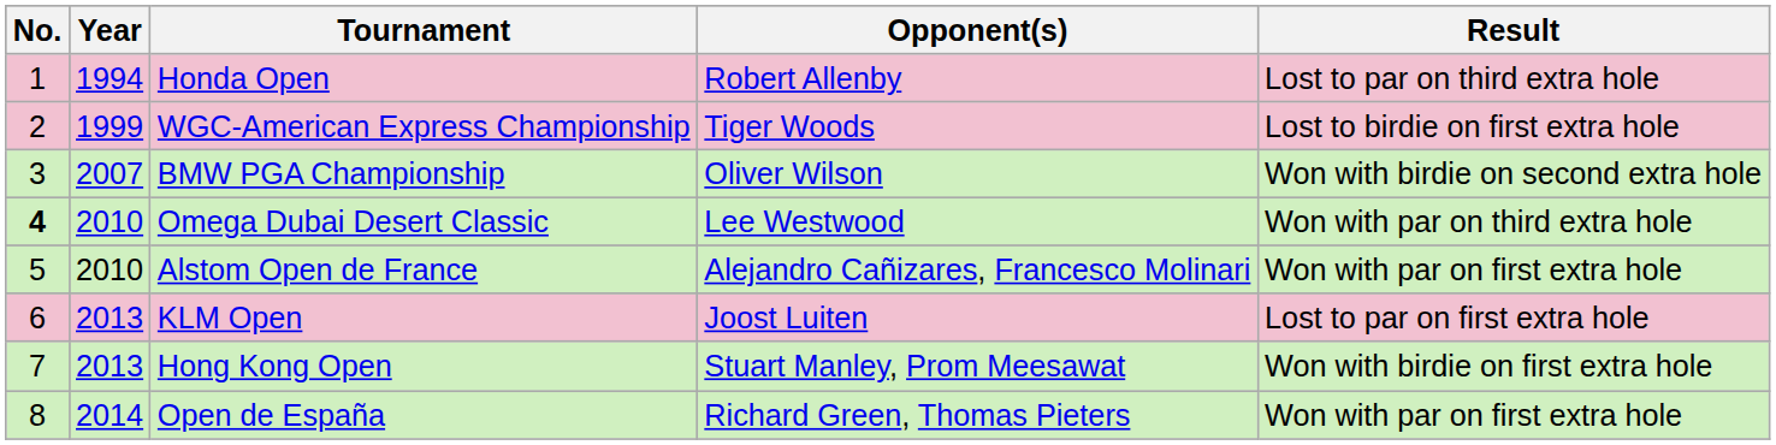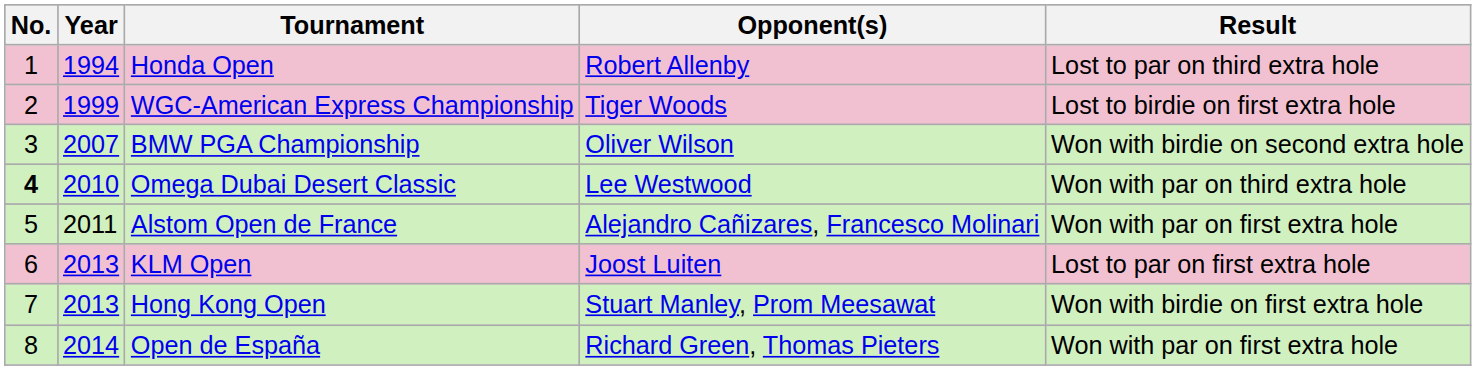 <table class="wikitable" style="font-size:95%;">
 <tr>
 <th>No.</th>
 <th>Year</th>
 <th>Tournament</th>
 <th>Opponent(s)</th>
 <th>Result</th>
 </tr>
 <tr style="background:#F2C1D1;">
 <td align=center>1</td>
 <td><a href='#'>1994</a></td>
 <td><a href='#'>Honda Open</a></td>
 <td> <a href='#'>Robert Allenby</a></td>
 <td>Lost to par on third extra hole</td>
 </tr>
 <tr style="background:#F2C1D1;">
 <td align=center>2</td>
 <td><a href='#'>1999</a></td>
 <td><a href='#'>WGC-American Express Championship</a></td>
 <td> <a href='#'>Tiger Woods</a></td>
 <td>Lost to birdie on first extra hole</td>
 </tr>
 <tr style="background:#D0F0C0;">
 <td align=center>3</td>
 <td><a href='#'>2007</a></td>
 <td><a href='#'>BMW PGA Championship</a></td>
 <td> <a href='#'>Oliver Wilson</a></td>
 <td>Won with birdie on second extra hole</td>
 </tr>
 <tr style="background:#D0F0C0;">
 <td align=center><strong>4</strong></td>
 <td><a href='#'>2010</a></td>
 <td><a href='#'>Omega Dubai Desert Classic</a></td>
 <td> <a href='#'>Lee Westwood</a></td>
 <td>Won with par on third extra hole</td>
 </tr>
 <tr style="background:#D0F0C0;">
 <td align=center>5</td>
-<td>2010</td>
+<td>2011</td>
 <td><a href='#'>Alstom Open de France</a></td>
 <td> <a href='#'>Alejandro Cañizares</a>,  <a href='#'>Francesco Molinari</a></td>
 <td>Won with par on first extra hole</td>
 </tr>
 <tr style="background:#F2C1D1;">
 <td align=center>6</td>
 <td><a href='#'>2013</a></td>
 <td><a href='#'>KLM Open</a></td>
 <td> <a href='#'>Joost Luiten</a></td>
 <td>Lost to par on first extra hole</td>
 </tr>
 <tr style="background:#D0F0C0;">
 <td align=center>7</td>
 <td><a href='#'>2013</a></td>
 <td><a href='#'>Hong Kong Open</a></td>
 <td> <a href='#'>Stuart Manley</a>,  <a href='#'>Prom Meesawat</a></td>
 <td>Won with birdie on first extra hole</td>
 </tr>
 <tr style="background:#D0F0C0;">
 <td align=center>8</td>
 <td><a href='#'>2014</a></td>
 <td><a href='#'>Open de España</a></td>
 <td> <a href='#'>Richard Green</a>,  <a href='#'>Thomas Pieters</a></td>
 <td>Won with par on first extra hole</td>
 </tr>
 </table>
